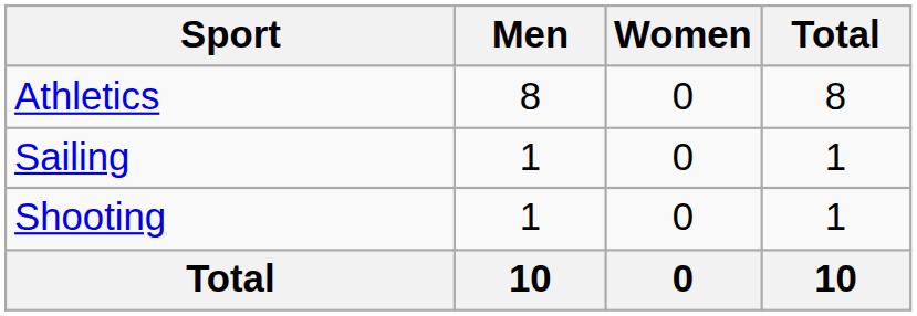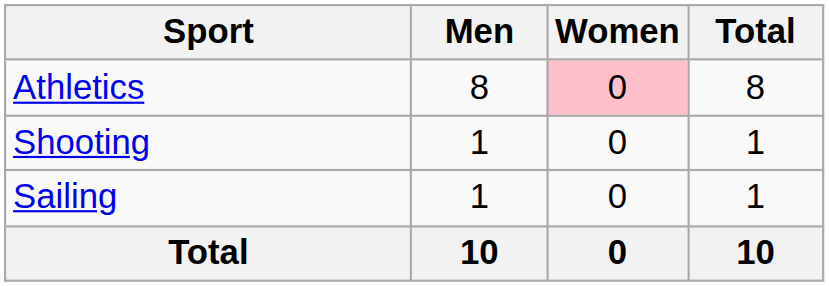 <table class="wikitable sortable" style="text-align:center;">
 <tr>
 <th width=180>Sport</th>
 <th width=55>Men</th>
 <th width=55>Women</th>
 <th width=55>Total</th>
 </tr>
 <tr>
 <td align=left><a href='#'>Athletics</a></td>
 <td>8</td>
-<td>0</td>
+<td style="background: pink;">0</td>
 <td>8</td>
 </tr>
 <tr>
-<td align=left><a href='#'>Sailing</a></td>
+<td align=left><a href='#'>Shooting</a></td>
 <td>1</td>
 <td>0</td>
 <td>1</td>
 </tr>
 <tr>
-<td align=left><a href='#'>Shooting</a></td>
+<td align=left><a href='#'>Sailing</a></td>
 <td>1</td>
 <td>0</td>
 <td>1</td>
 </tr>
 <tr>
 <th>Total</th>
 <th>10</th>
 <th>0</th>
 <th>10</th>
 </tr>
 </table>
